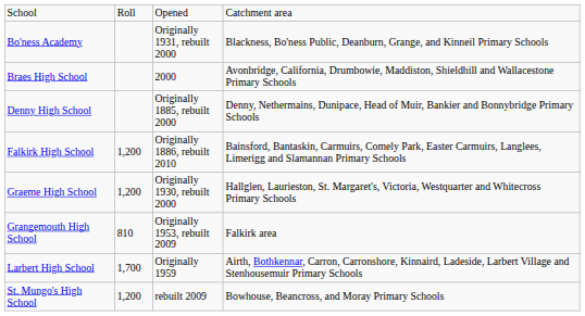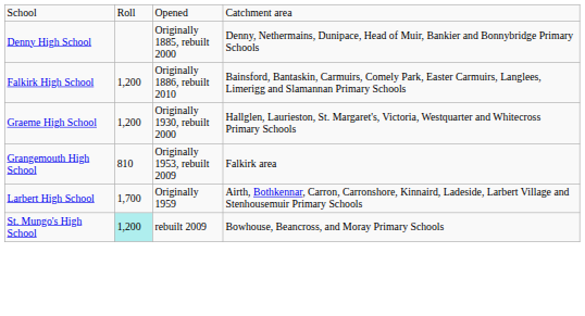 <table class="wikitable">
 <tr>
 <td width="160">School</td>
 <td width="50">Roll</td>
 <td width="100">Opened</td>
 <td width="540">Catchment area</td>
-</tr>
-<tr>
-<td><a href='#'>Bo'ness Academy</a></td>
-<td></td>
-<td>Originally 1931, rebuilt 2000</td>
-<td>Blackness, Bo'ness Public, Deanburn, Grange, and Kinneil Primary Schools</td>
-</tr>
-<tr>
-<td><a href='#'>Braes High School</a></td>
-<td></td>
-<td>2000</td>
-<td>Avonbridge, California, Drumbowie, Maddiston, Shieldhill and Wallacestone Primary Schools</td>
 </tr>
 <tr>
 <td><a href='#'>Denny High School</a></td>
 <td></td>
 <td>Originally 1885, rebuilt 2000</td>
 <td>Denny, Nethermains, Dunipace, Head of Muir, Bankier and Bonnybridge Primary Schools</td>
 </tr>
 <tr>
 <td><a href='#'>Falkirk High School</a></td>
 <td>1,200</td>
 <td>Originally 1886, rebuilt 2010</td>
 <td>Bainsford, Bantaskin, Carmuirs, Comely Park, Easter Carmuirs, Langlees, Limerigg and Slamannan Primary Schools</td>
 </tr>
 <tr>
 <td><a href='#'>Graeme High School</a></td>
 <td>1,200</td>
 <td>Originally 1930, rebuilt 2000</td>
 <td>Hallglen, Laurieston, St. Margaret's, Victoria, Westquarter and Whitecross Primary Schools</td>
 </tr>
 <tr>
 <td><a href='#'>Grangemouth High School</a></td>
 <td>810</td>
 <td>Originally 1953, rebuilt 2009</td>
 <td>Falkirk area</td>
 </tr>
 <tr>
 <td><a href='#'>Larbert High School</a></td>
 <td>1,700</td>
 <td>Originally 1959</td>
 <td>Airth, <a href='#'>Bothkennar</a>, Carron, Carronshore, Kinnaird, Ladeside, Larbert Village and Stenhousemuir Primary Schools</td>
 </tr>
 <tr>
 <td><a href='#'>St. Mungo's High School</a></td>
-<td>1,200</td>
+<td style="background: paleturquoise;">1,200</td>
 <td>rebuilt 2009</td>
 <td>Bowhouse, Beancross, and Moray Primary Schools</td>
 </tr>
 </table>
